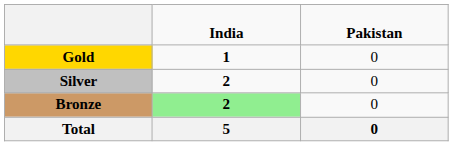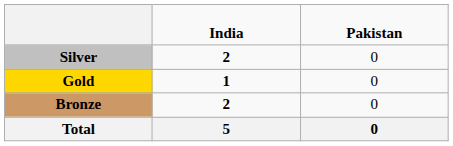 <table class="wikitable" style="text-align:center">
 <tr>
 <th style="width:150px;"></th>
 <td style="width:150px;" style="background-color:#0044AA"><span><br><strong>India</strong></span></td>
 <td style="width:150px;"style="background-color:green"><span><br><strong>Pakistan</strong></span></td>
 </tr>
 <tr>
+<td style="background:silver"><strong>Silver</strong></td>
+<td><strong>2</strong></td>
+<td>0</td>
+</tr>
+<tr>
 <td style="background:gold"><strong>Gold</strong></td>
 <td><strong>1</strong></td>
 <td>0</td>
 </tr>
 <tr>
-<td style="background:silver"><strong>Silver</strong></td>
+<td style="background:#cc9966"><strong>Bronze</strong></td>
 <td><strong>2</strong></td>
-<td>0</td>
-</tr>
-<tr>
-<td style="background:#cc9966"><strong>Bronze</strong></td>
-<td style="background: lightgreen;"><strong>2</strong></td>
 <td>0</td>
 </tr>
 <tr>
 <th>Total</th>
 <th><strong>5</strong></th>
 <th>0</th>
 </tr>
 </table>
